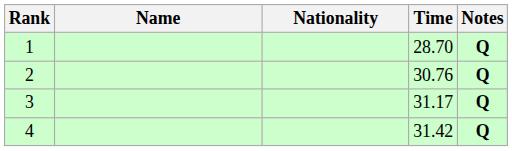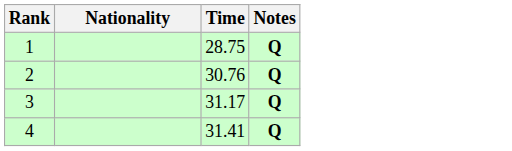 <table class="wikitable sortable" style="text-align:center">
 <tr>
 <th>Rank</th>
-<th style="width:180px">Name</th>
 <th style="width:125px">Nationality</th>
 <th>Time</th>
 <th>Notes</th>
 </tr>
 <tr style="background:#cfc;">
 <td>1</td>
 <td style="text-align:left;"></td>
-<td style="text-align:left;"></td>
-<td>28.70</td>
+<td>28.75</td>
 <td><strong>Q</strong></td>
 </tr>
 <tr style="background:#cfc;">
 <td>2</td>
-<td style="text-align:left;"></td>
 <td style="text-align:left;"></td>
 <td>30.76</td>
 <td><strong>Q</strong></td>
 </tr>
 <tr style="background:#cfc;">
 <td>3</td>
 <td style="text-align:left;"></td>
-<td style="text-align:left;"></td>
 <td>31.17</td>
 <td><strong>Q</strong></td>
 </tr>
 <tr style="background:#cfc;">
 <td>4</td>
 <td style="text-align:left;"></td>
-<td style="text-align:left;"></td>
-<td>31.42</td>
+<td>31.41</td>
 <td><strong>Q</strong></td>
 </tr>
 </table>
